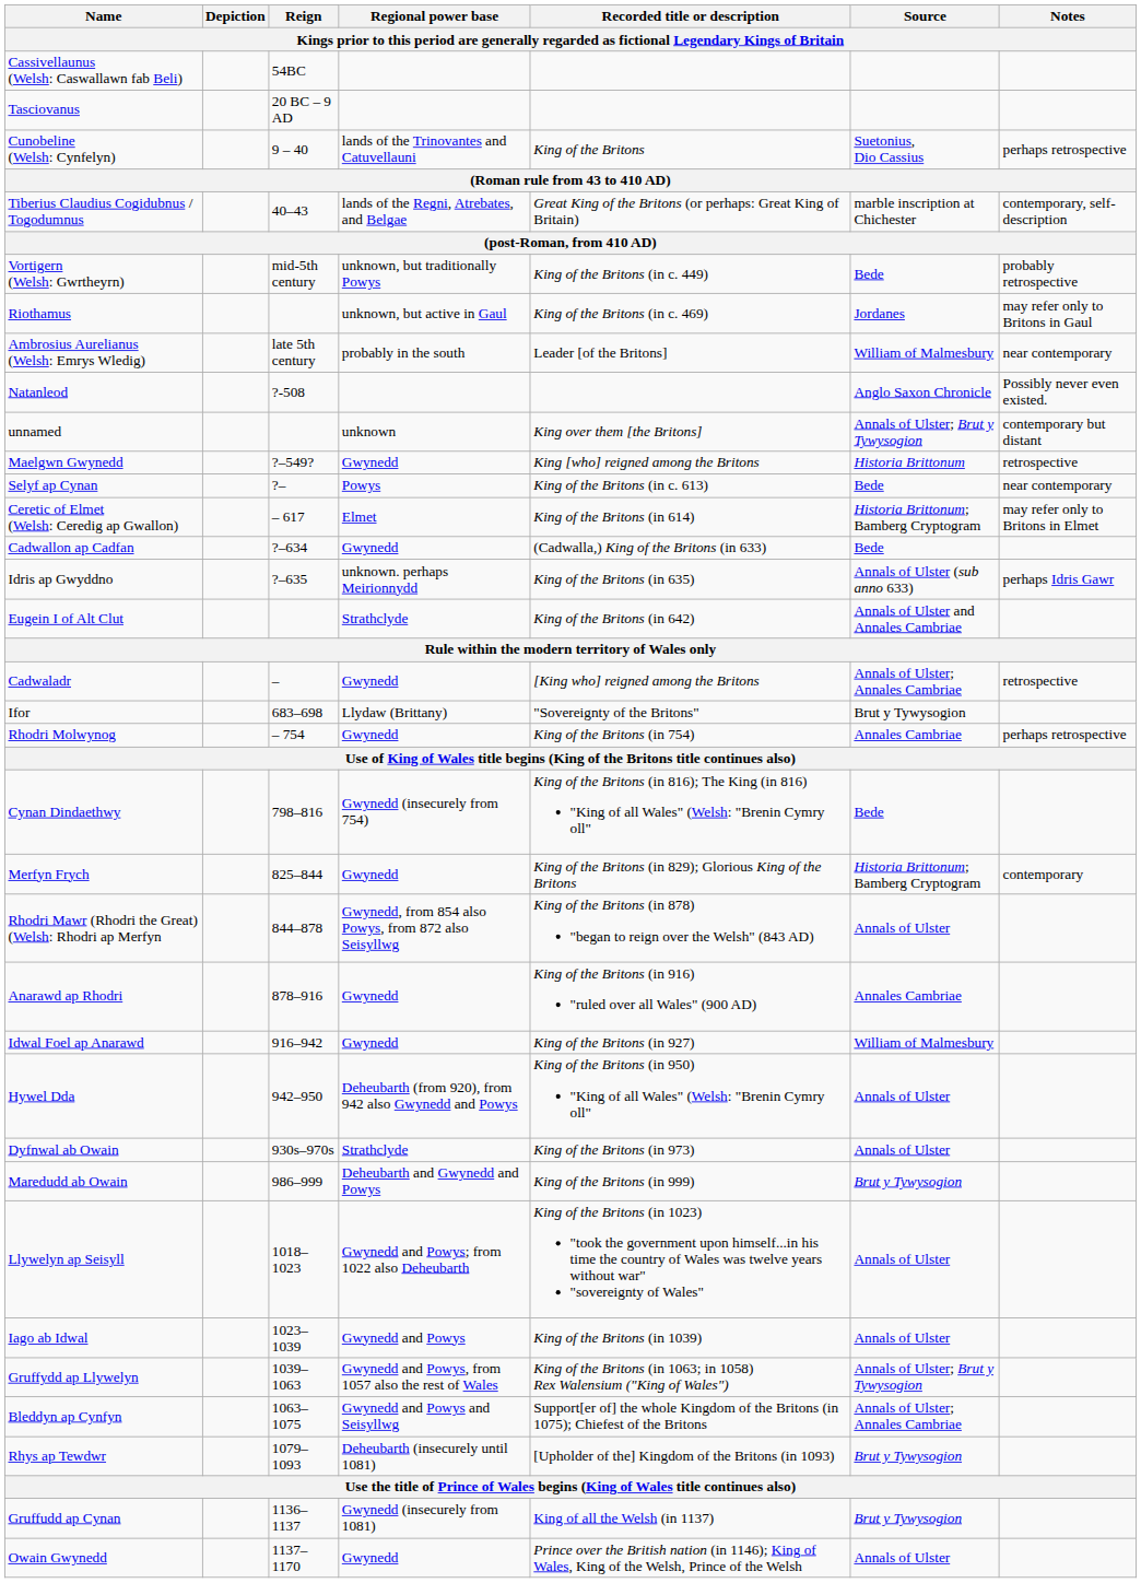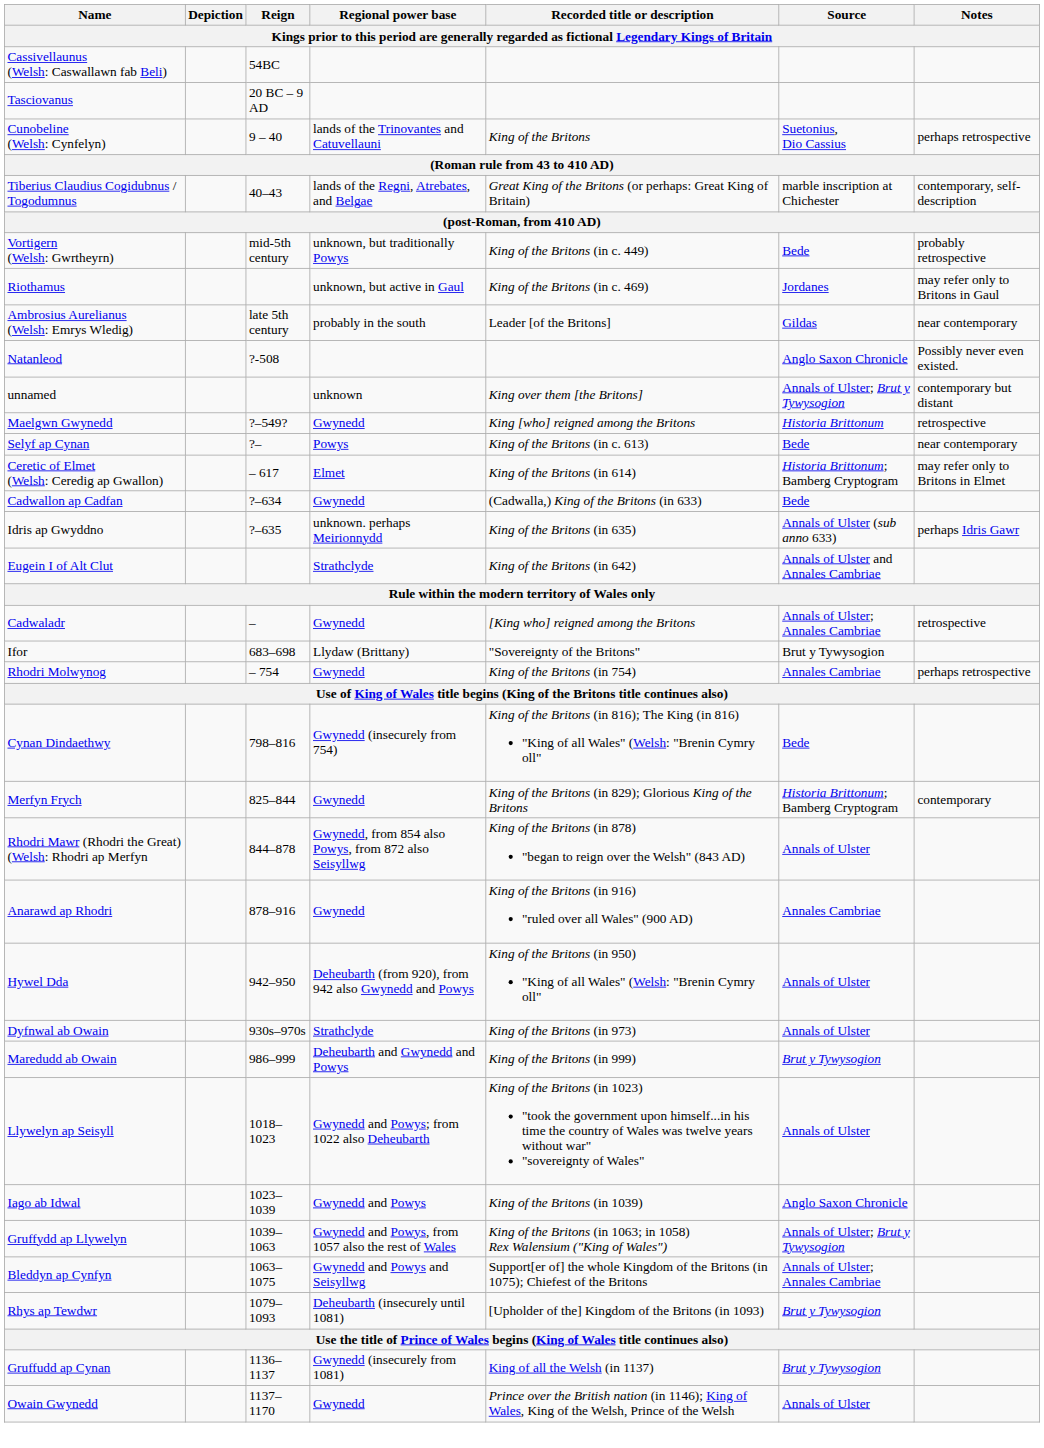 <table class="wikitable">
 <tr>
 <th>Name</th>
 <th>Depiction</th>
 <th>Reign</th>
 <th>Regional power base</th>
 <th>Recorded title or description</th>
 <th>Source</th>
 <th>Notes</th>
 </tr>
 <tr>
 <th colspan="7">Kings prior to this period are generally regarded as fictional <a href='#'>Legendary Kings of Britain</a></th>
 </tr>
 <tr>
 <td><a href='#'>Cassivellaunus</a><br>(<a href='#'>Welsh</a>: Caswallawn fab <a href='#'>Beli</a>)</td>
 <td></td>
 <td>54BC</td>
 <td></td>
 <td></td>
 <td></td>
 <td></td>
 </tr>
 <tr>
 <td><a href='#'>Tasciovanus</a></td>
 <td></td>
 <td>20 BC – 9 AD</td>
 <td></td>
 <td></td>
 <td></td>
 <td></td>
 </tr>
 <tr>
 <td><a href='#'>Cunobeline</a><br>(<a href='#'>Welsh</a>: Cynfelyn)</td>
 <td></td>
 <td>9 –  40</td>
 <td>lands of the <a href='#'>Trinovantes</a> and <a href='#'>Catuvellauni</a></td>
 <td><em>King of the Britons</em></td>
 <td><a href='#'>Suetonius</a>, <br><a href='#'>Dio Cassius</a></td>
 <td>perhaps retrospective</td>
 </tr>
 <tr>
 <th colspan="7" style="text-align: center">(Roman rule from 43 to 410 AD)</th>
 </tr>
 <tr>
 <td><a href='#'>Tiberius Claudius Cogidubnus</a> / <a href='#'>Togodumnus</a></td>
 <td></td>
 <td>40–43</td>
 <td>lands of the <a href='#'>Regni</a>, <a href='#'>Atrebates</a>, and <a href='#'>Belgae</a></td>
 <td><em>Great King of the Britons</em> (or perhaps: Great King of Britain)</td>
 <td>marble inscription at Chichester</td>
 <td>contemporary, self-description</td>
 </tr>
 <tr>
 <th colspan="7" style="text-align: center">(post-Roman, from 410 AD)</th>
 </tr>
 <tr>
 <td><a href='#'>Vortigern</a><br>(<a href='#'>Welsh</a>: Gwrtheyrn)</td>
 <td></td>
 <td>mid-5th century</td>
 <td>unknown, but traditionally <a href='#'>Powys</a></td>
 <td><em>King of the Britons</em> (in c. 449)</td>
 <td><a href='#'>Bede</a></td>
 <td>probably retrospective</td>
 </tr>
 <tr>
 <td><a href='#'>Riothamus</a></td>
 <td></td>
 <td></td>
 <td>unknown, but active in <a href='#'>Gaul</a></td>
 <td><em>King of the Britons</em> (in c. 469)</td>
 <td><a href='#'>Jordanes</a></td>
 <td>may refer only to Britons in Gaul</td>
 </tr>
 <tr>
 <td><a href='#'>Ambrosius Aurelianus</a><br>(<a href='#'>Welsh</a>: Emrys Wledig)</td>
 <td></td>
 <td>late 5th century</td>
 <td>probably in the south</td>
 <td>Leader [of the Britons]</td>
-<td><a href='#'>William of Malmesbury</a></td>
+<td><a href='#'>Gildas</a></td>
 <td>near contemporary</td>
 </tr>
 <tr>
 <td><a href='#'>Natanleod</a></td>
 <td></td>
 <td>?-508</td>
 <td></td>
 <td></td>
 <td><a href='#'>Anglo Saxon Chronicle</a></td>
 <td>Possibly never even existed.</td>
 </tr>
 <tr>
 <td>unnamed</td>
 <td></td>
 <td></td>
 <td>unknown</td>
 <td><em>King over them [the Britons]</em></td>
 <td><a href='#'>Annals of Ulster</a>; <em><a href='#'>Brut y Tywysogion</a></em></td>
 <td>contemporary but distant</td>
 </tr>
 <tr>
 <td><a href='#'>Maelgwn Gwynedd</a></td>
 <td></td>
 <td>?–549?</td>
 <td><a href='#'>Gwynedd</a></td>
 <td><em>King [who] reigned among the Britons</em></td>
 <td><em><a href='#'>Historia Brittonum</a></em></td>
 <td>retrospective</td>
 </tr>
 <tr>
 <td><a href='#'>Selyf ap Cynan</a></td>
 <td></td>
 <td>?– </td>
 <td><a href='#'>Powys</a></td>
 <td><em>King of the Britons</em> (in c. 613)</td>
 <td><a href='#'>Bede</a></td>
 <td>near contemporary</td>
 </tr>
 <tr>
 <td><a href='#'>Ceretic of Elmet</a><br>(<a href='#'>Welsh</a>: Ceredig ap Gwallon)</td>
 <td></td>
 <td> – 617</td>
 <td><a href='#'>Elmet</a></td>
 <td><em>King of the Britons</em> (in 614)</td>
 <td><em><a href='#'>Historia Brittonum</a></em>; Bamberg Cryptogram</td>
 <td>may refer only to Britons in Elmet</td>
 </tr>
 <tr>
 <td><a href='#'>Cadwallon ap Cadfan</a></td>
 <td></td>
 <td>?–634</td>
 <td><a href='#'>Gwynedd</a></td>
 <td>(Cadwalla,) <em>King of the Britons</em> (in 633)</td>
 <td><a href='#'>Bede</a></td>
 <td></td>
 </tr>
 <tr>
 <td>Idris ap Gwyddno</td>
 <td></td>
 <td>?–635</td>
 <td>unknown. perhaps <a href='#'>Meirionnydd</a></td>
 <td><em>King of the Britons</em> (in 635)</td>
 <td><a href='#'>Annals of Ulster</a> (<em>sub anno</em> 633)</td>
 <td>perhaps <a href='#'>Idris Gawr</a></td>
 </tr>
 <tr>
 <td><a href='#'>Eugein I of Alt Clut</a></td>
 <td></td>
 <td></td>
 <td><a href='#'>Strathclyde</a></td>
 <td><em>King of the Britons</em> (in 642)</td>
 <td><a href='#'>Annals of Ulster</a> and <a href='#'>Annales Cambriae</a></td>
 <td></td>
 </tr>
 <tr>
 <th colspan="7"><strong>Rule within the modern territory of Wales only</strong></th>
 </tr>
 <tr>
 <td><a href='#'>Cadwaladr</a></td>
 <td></td>
 <td> – </td>
 <td><a href='#'>Gwynedd</a></td>
 <td><em>[King who] reigned among the Britons</em></td>
 <td><a href='#'>Annals of Ulster</a>; <a href='#'>Annales Cambriae</a></td>
 <td>retrospective</td>
 </tr>
 <tr>
 <td>Ifor</td>
 <td></td>
 <td>683–698</td>
 <td>Llydaw (Brittany)</td>
 <td>"Sovereignty of the Britons"</td>
 <td>Brut y Tywysogion</td>
 <td></td>
 </tr>
 <tr>
 <td><a href='#'>Rhodri Molwynog</a></td>
 <td></td>
 <td> – 754</td>
 <td><a href='#'>Gwynedd</a></td>
 <td><em>King of the Britons</em> (in 754)</td>
 <td><a href='#'>Annales Cambriae</a></td>
 <td>perhaps retrospective</td>
 </tr>
 <tr>
 <th colspan="7">Use of <a href='#'>King of Wales</a> title begins (King of the Britons title continues also)</th>
 </tr>
 <tr>
 <td><a href='#'>Cynan Dindaethwy</a></td>
 <td></td>
 <td>798–816</td>
 <td><a href='#'>Gwynedd</a> (insecurely from 754)</td>
 <td><em>King of the Britons</em> (in 816); The King (in 816)<br><ul><li>"King of all Wales" (<a href='#'>Welsh</a>: "Brenin Cymry oll"</li></ul></td>
 <td><a href='#'>Bede</a></td>
 <td></td>
 </tr>
 <tr>
 <td><a href='#'>Merfyn Frych</a></td>
 <td></td>
 <td>825–844</td>
 <td><a href='#'>Gwynedd</a></td>
 <td><em>King of the Britons</em> (in 829); Glorious <em>King of the Britons</em></td>
 <td><em><a href='#'>Historia Brittonum</a></em>; Bamberg Cryptogram</td>
 <td>contemporary</td>
 </tr>
 <tr>
 <td><a href='#'>Rhodri Mawr</a> (Rhodri the Great) (<a href='#'>Welsh</a>: Rhodri ap Merfyn</td>
 <td></td>
 <td>844–878</td>
 <td><a href='#'>Gwynedd</a>, from 854 also <a href='#'>Powys</a>, from 872 also <a href='#'>Seisyllwg</a></td>
 <td><em>King of the Britons</em> (in 878)<br><ul><li>"began to reign over the Welsh" (843 AD)</li></ul></td>
 <td><a href='#'>Annals of Ulster</a></td>
 <td></td>
 </tr>
 <tr>
 <td><a href='#'>Anarawd ap Rhodri</a></td>
 <td></td>
 <td>878–916</td>
 <td><a href='#'>Gwynedd</a></td>
 <td><em>King of the Britons</em> (in 916)<br><ul><li>"ruled over all Wales" (900 AD)</li></ul></td>
 <td><a href='#'>Annales Cambriae</a></td>
 <td></td>
 </tr>
 <tr>
-<td><a href='#'>Idwal Foel ap Anarawd</a></td>
-<td></td>
-<td>916–942</td>
-<td><a href='#'>Gwynedd</a></td>
-<td><em>King of the Britons</em> (in 927)</td>
-<td><a href='#'>William of Malmesbury</a></td>
-<td></td>
-</tr>
-<tr>
 <td><a href='#'>Hywel Dda</a></td>
 <td></td>
 <td>942–950</td>
 <td><a href='#'>Deheubarth</a> (from 920), from 942 also <a href='#'>Gwynedd</a> and <a href='#'>Powys</a></td>
 <td><em>King of the Britons</em> (in 950)<br><ul><li>"King of all Wales" (<a href='#'>Welsh</a>: "Brenin Cymry oll"</li></ul></td>
 <td><a href='#'>Annals of Ulster</a></td>
 <td></td>
 </tr>
 <tr>
 <td><a href='#'>Dyfnwal ab Owain</a></td>
 <td></td>
 <td>930s–970s</td>
 <td><a href='#'>Strathclyde</a></td>
 <td><em>King of the Britons</em> (in 973)</td>
 <td><a href='#'>Annals of Ulster</a></td>
 <td></td>
 </tr>
 <tr>
 <td><a href='#'>Maredudd ab Owain</a></td>
 <td></td>
 <td>986–999</td>
 <td><a href='#'>Deheubarth</a> and <a href='#'>Gwynedd</a> and <a href='#'>Powys</a></td>
 <td><em>King of the Britons</em> (in 999)</td>
 <td><em><a href='#'>Brut y Tywysogion</a></em></td>
 <td></td>
 </tr>
 <tr>
 <td><a href='#'>Llywelyn ap Seisyll</a></td>
 <td></td>
 <td>1018–1023</td>
 <td><a href='#'>Gwynedd</a> and <a href='#'>Powys</a>; from 1022 also <a href='#'>Deheubarth</a></td>
 <td><em>King of the Britons</em> (in 1023)<br><ul><li>"took the government upon himself...in his time the country of Wales was twelve years without war"</li><li>"sovereignty of Wales"</li></ul></td>
 <td><a href='#'>Annals of Ulster</a></td>
 <td></td>
 </tr>
 <tr>
 <td><a href='#'>Iago ab Idwal</a></td>
 <td></td>
 <td>1023–1039</td>
 <td><a href='#'>Gwynedd</a> and <a href='#'>Powys</a></td>
 <td><em>King of the Britons</em> (in 1039)</td>
-<td><a href='#'>Annals of Ulster</a></td>
+<td><a href='#'>Anglo Saxon Chronicle</a></td>
 <td></td>
 </tr>
 <tr>
 <td><a href='#'>Gruffydd ap Llywelyn</a></td>
 <td></td>
 <td>1039–1063</td>
 <td><a href='#'>Gwynedd</a> and <a href='#'>Powys</a>, from 1057 also the rest of <a href='#'>Wales</a></td>
 <td><em>King of the Britons</em> (in 1063; in 1058)<br><em>Rex Walensium ("King of Wales")</em></td>
 <td><a href='#'>Annals of Ulster</a>; <em><a href='#'>Brut y Tywysogion</a></em></td>
 <td></td>
 </tr>
 <tr>
 <td><a href='#'>Bleddyn ap Cynfyn</a></td>
 <td></td>
 <td>1063–1075</td>
 <td><a href='#'>Gwynedd</a> and <a href='#'>Powys</a> and <a href='#'>Seisyllwg</a></td>
 <td>Support[er of] the whole Kingdom of the Britons (in 1075); Chiefest of the Britons</td>
 <td><a href='#'>Annals of Ulster</a>; <a href='#'>Annales Cambriae</a></td>
 <td></td>
 </tr>
 <tr>
 <td><a href='#'>Rhys ap Tewdwr</a></td>
 <td></td>
 <td>1079–1093</td>
 <td><a href='#'>Deheubarth</a> (insecurely until 1081)</td>
 <td>[Upholder of the] Kingdom of the Britons (in 1093)</td>
 <td><em><a href='#'>Brut y Tywysogion</a></em></td>
 <td></td>
 </tr>
 <tr>
 <th colspan="7">Use the title of <a href='#'>Prince of Wales</a> begins (<a href='#'>King of Wales</a> title continues also)</th>
 </tr>
 <tr>
 <td><a href='#'>Gruffudd ap Cynan</a></td>
 <td></td>
 <td>1136–1137</td>
 <td><a href='#'>Gwynedd</a> (insecurely from 1081)</td>
 <td><a href='#'>King of all the Welsh</a> (in 1137)</td>
 <td><em><a href='#'>Brut y Tywysogion</a></em></td>
 <td></td>
 </tr>
 <tr>
 <td><a href='#'>Owain Gwynedd</a></td>
 <td></td>
 <td>1137–1170</td>
 <td><a href='#'>Gwynedd</a></td>
 <td><em>Prince over the British nation</em> (in 1146); <a href='#'>King of Wales</a>, King of the Welsh, Prince of the Welsh</td>
 <td><a href='#'>Annals of Ulster</a></td>
 <td></td>
 </tr>
 </table>
